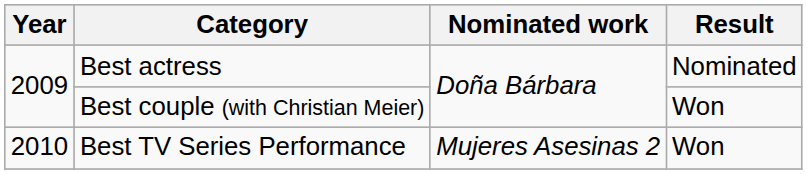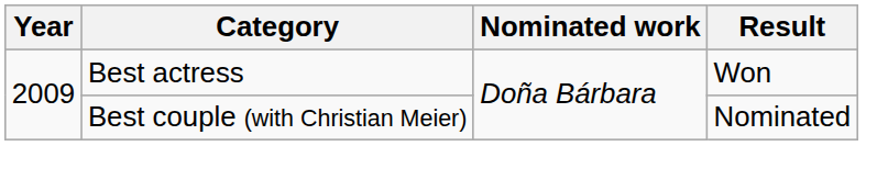 <table class="wikitable">
 <tr>
 <th>Year</th>
 <th>Category</th>
 <th>Nominated work</th>
 <th>Result</th>
 </tr>
 <tr>
 <td rowspan="2">2009</td>
 <td>Best actress</td>
 <td rowspan="2"><em>Doña Bárbara</em></td>
-<td>Nominated</td>
+<td>Won</td>
 </tr>
 <tr>
 <td>Best couple <small>(with Christian Meier)</small></td>
-<td>Won</td>
-</tr>
-<tr>
-<td>2010</td>
-<td>Best TV Series Performance</td>
-<td><em>Mujeres Asesinas 2</em></td>
-<td>Won</td>
+<td>Nominated</td>
 </tr>
 </table>
